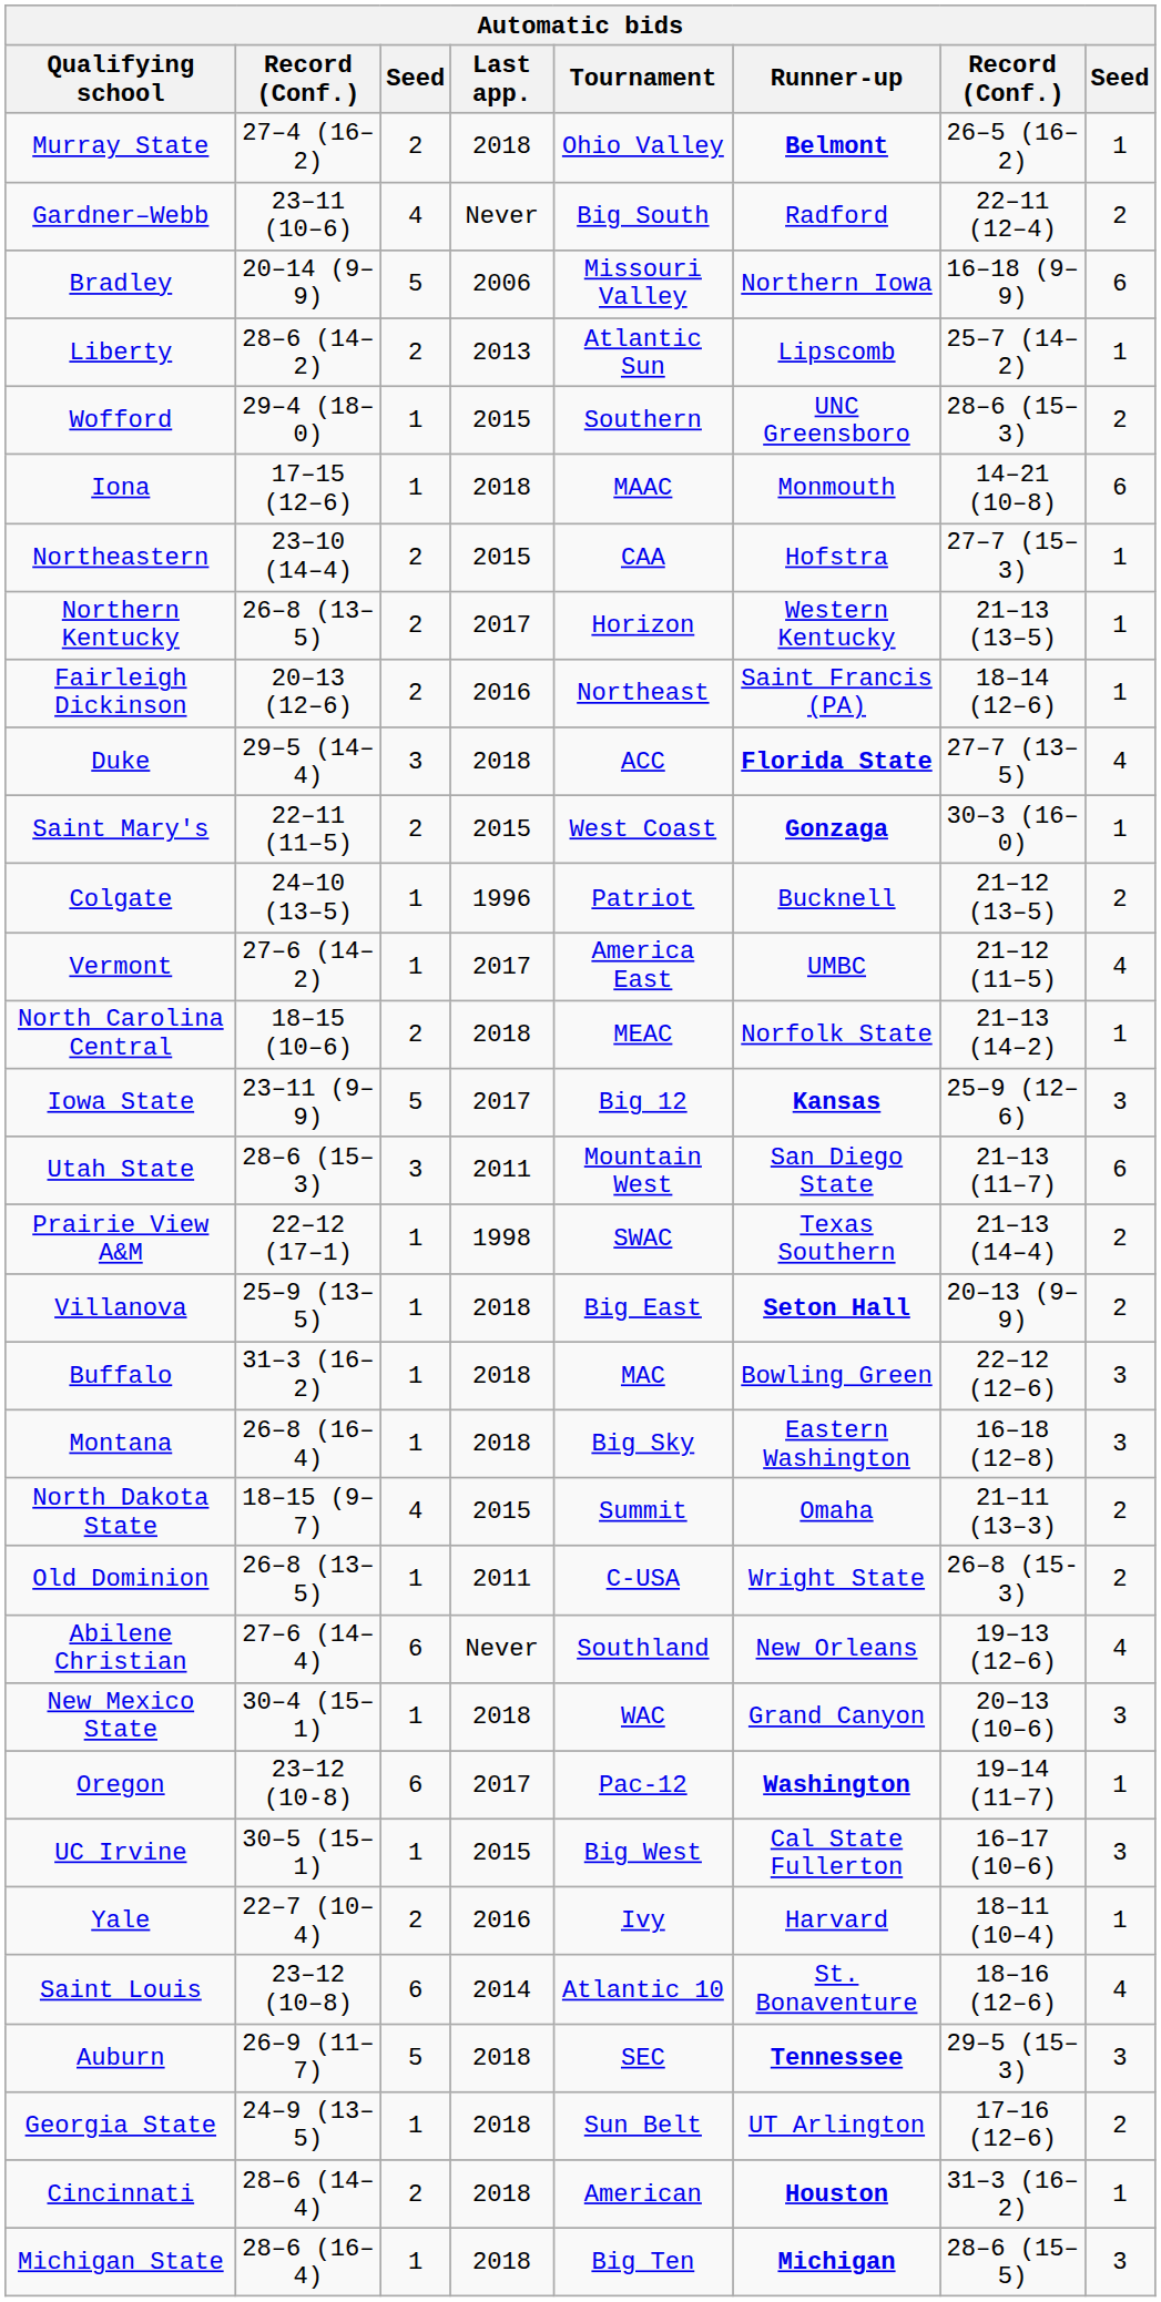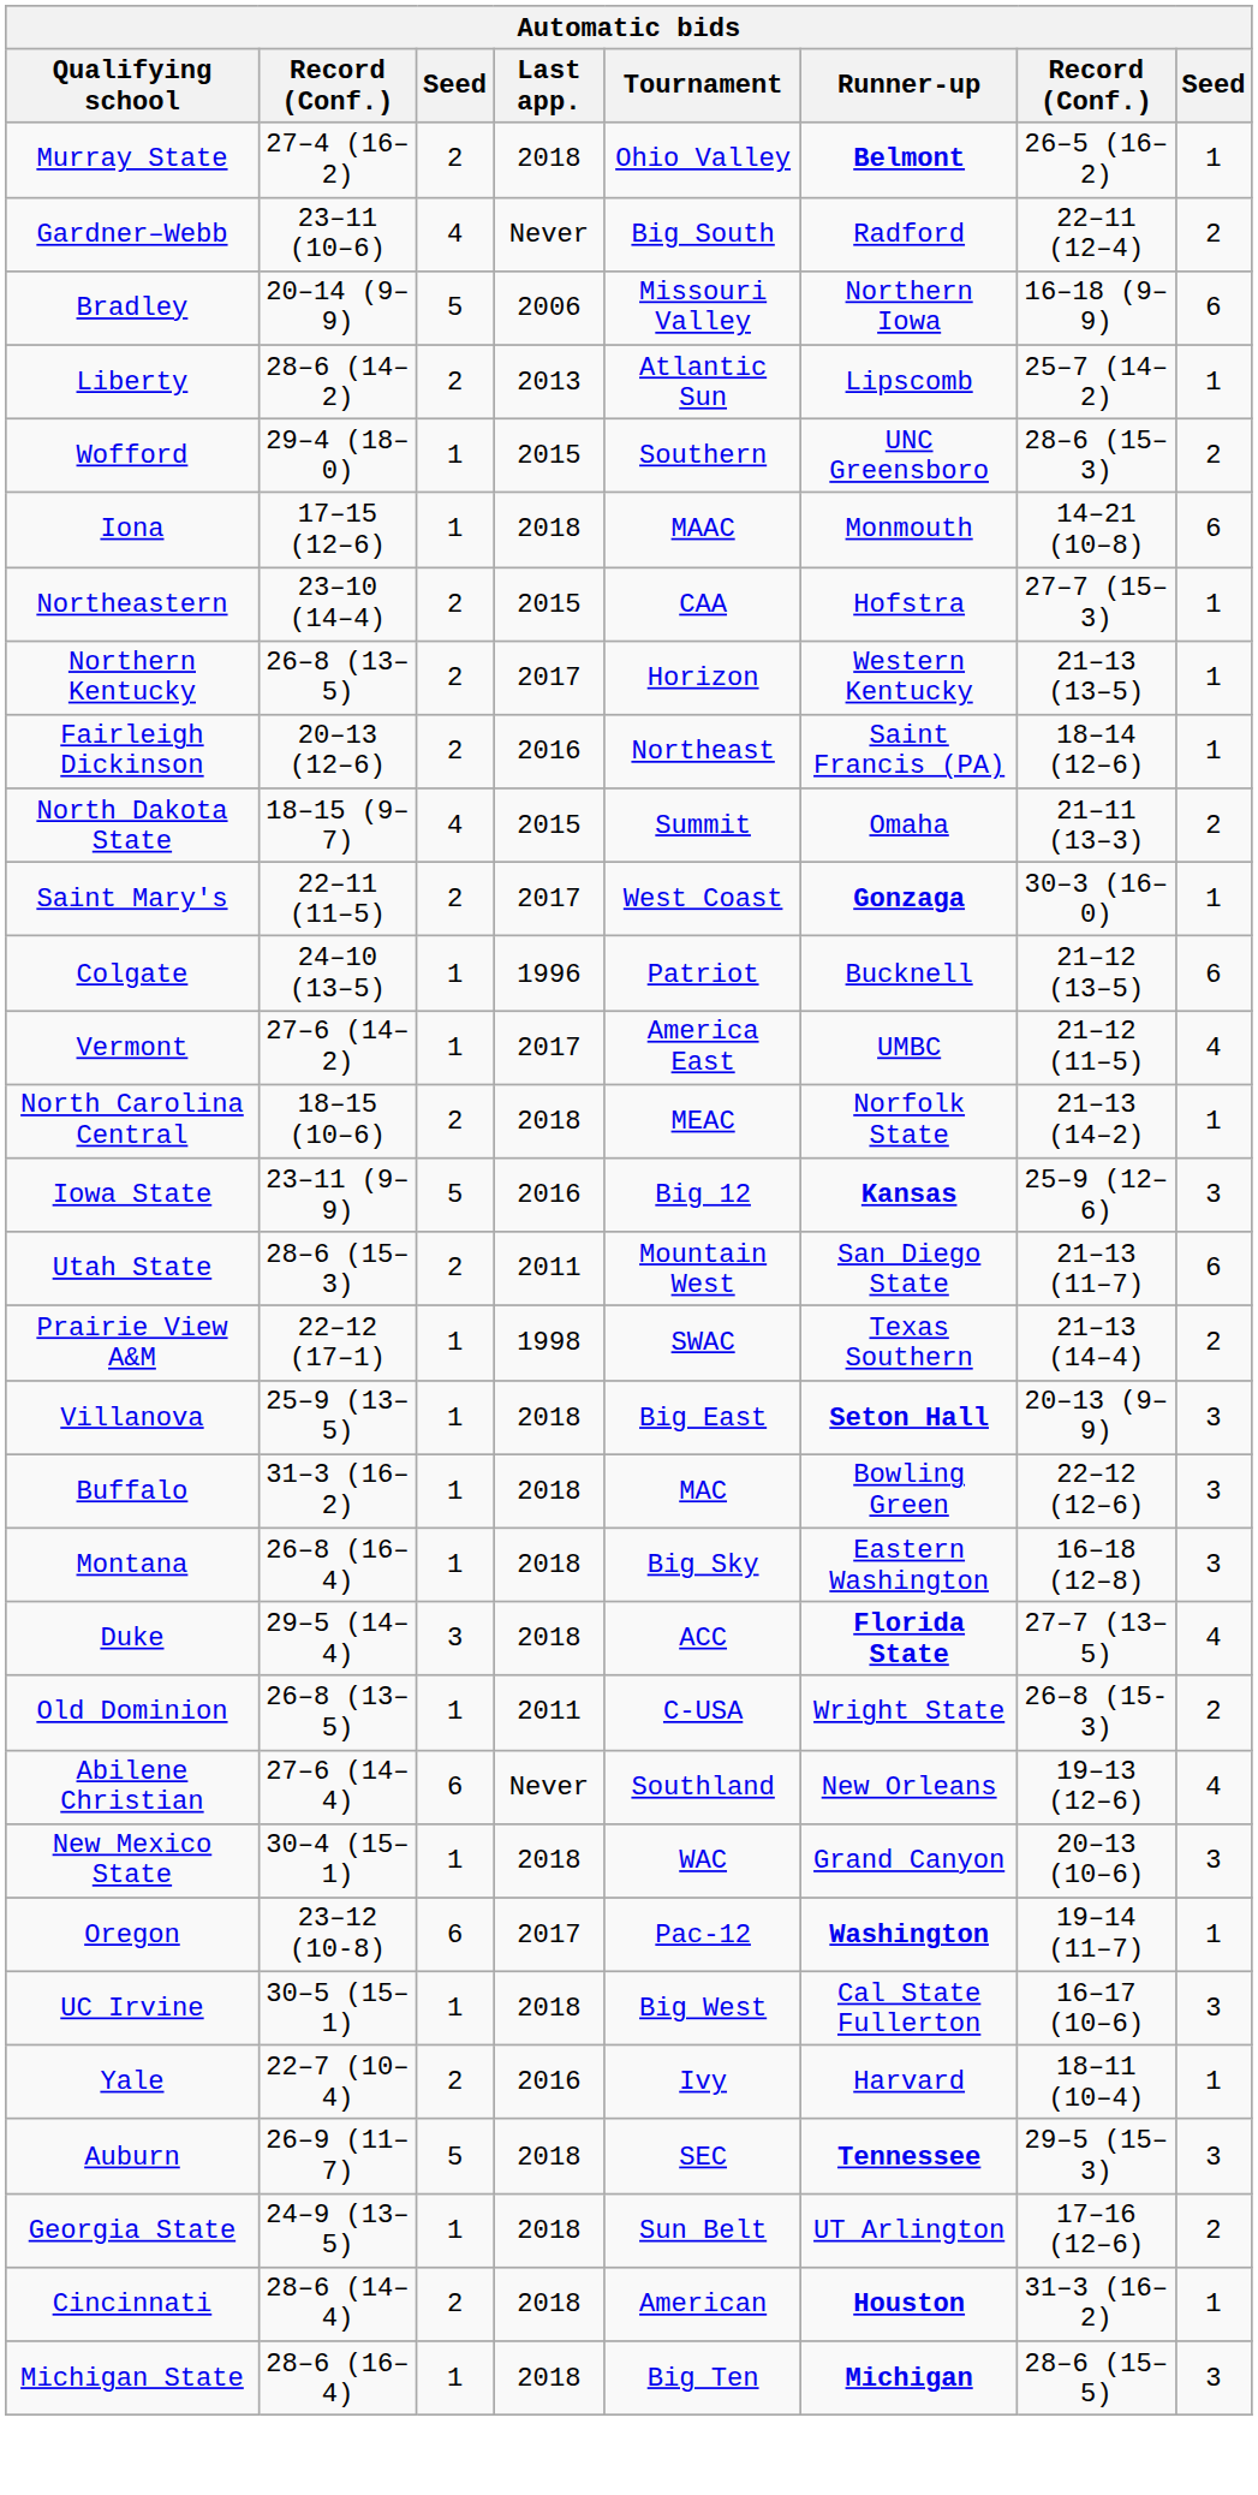 <table class="wikitable" style="text-align:center;">
 <tr>
 <th colspan=8>Automatic bids</th>
 </tr>
 <tr>
 <th>Qualifying school</th>
 <th>Record (Conf.)</th>
 <th>Seed</th>
 <th>Last app.</th>
 <th>Tournament</th>
 <th>Runner-up</th>
 <th>Record (Conf.)</th>
 <th>Seed</th>
 </tr>
 <tr>
 <td><a href='#'>Murray State</a></td>
 <td>27–4 (16–2)</td>
 <td>2</td>
 <td>2018</td>
 <td><a href='#'>Ohio Valley</a></td>
 <td><a href='#'><strong>Belmont</strong></a></td>
 <td>26–5 (16–2)</td>
 <td>1</td>
 </tr>
 <tr>
 <td><a href='#'>Gardner–Webb</a></td>
 <td>23–11 (10–6)</td>
 <td>4</td>
 <td>Never</td>
 <td><a href='#'>Big South</a></td>
 <td><a href='#'>Radford</a></td>
 <td>22–11 (12–4)</td>
 <td>2</td>
 </tr>
 <tr>
 <td><a href='#'>Bradley</a></td>
 <td>20–14 (9–9)</td>
 <td>5</td>
 <td>2006</td>
 <td><a href='#'>Missouri Valley</a></td>
 <td><a href='#'>Northern Iowa</a></td>
 <td>16–18 (9–9)</td>
 <td>6</td>
 </tr>
 <tr>
 <td><a href='#'>Liberty</a></td>
 <td>28–6 (14–2)</td>
 <td>2</td>
 <td>2013</td>
 <td><a href='#'>Atlantic Sun</a></td>
 <td><a href='#'>Lipscomb</a></td>
 <td>25–7 (14–2)</td>
 <td>1</td>
 </tr>
 <tr>
 <td><a href='#'>Wofford</a></td>
 <td>29–4 (18–0)</td>
 <td>1</td>
 <td>2015</td>
 <td><a href='#'>Southern</a></td>
 <td><a href='#'>UNC Greensboro</a></td>
 <td>28–6 (15–3)</td>
 <td>2</td>
 </tr>
 <tr>
 <td><a href='#'>Iona</a></td>
 <td>17–15 (12–6)</td>
 <td>1</td>
 <td>2018</td>
 <td><a href='#'>MAAC</a></td>
 <td><a href='#'>Monmouth</a></td>
 <td>14–21 (10–8)</td>
 <td>6</td>
 </tr>
 <tr>
 <td><a href='#'>Northeastern</a></td>
 <td>23–10 (14–4)</td>
 <td>2</td>
 <td>2015</td>
 <td><a href='#'>CAA</a></td>
 <td><a href='#'>Hofstra</a></td>
 <td>27–7 (15–3)</td>
 <td>1</td>
 </tr>
 <tr>
 <td><a href='#'>Northern Kentucky</a></td>
 <td>26–8 (13–5)</td>
 <td>2</td>
 <td>2017</td>
 <td><a href='#'>Horizon</a></td>
 <td><a href='#'>Western Kentucky</a></td>
 <td>21–13 (13–5)</td>
 <td>1</td>
 </tr>
 <tr>
 <td><a href='#'>Fairleigh Dickinson</a></td>
 <td>20–13 (12–6)</td>
 <td>2</td>
 <td>2016</td>
 <td><a href='#'>Northeast</a></td>
 <td><a href='#'>Saint Francis (PA)</a></td>
 <td>18–14 (12–6)</td>
 <td>1</td>
 </tr>
 <tr>
-<td><a href='#'>Duke</a></td>
-<td>29–5 (14–4)</td>
-<td>3</td>
-<td>2018</td>
-<td><a href='#'>ACC</a></td>
-<td><a href='#'><strong>Florida State</strong></a></td>
-<td>27–7 (13–5)</td>
+<td><a href='#'>North Dakota State</a></td>
+<td>18–15 (9–7)</td>
 <td>4</td>
+<td>2015</td>
+<td><a href='#'>Summit</a></td>
+<td><a href='#'>Omaha</a></td>
+<td>21–11 (13–3)</td>
+<td>2</td>
 </tr>
 <tr>
 <td><a href='#'>Saint Mary's</a></td>
 <td>22–11 (11–5)</td>
 <td>2</td>
-<td>2015</td>
+<td>2017</td>
 <td><a href='#'>West Coast</a></td>
 <td><a href='#'><strong>Gonzaga</strong></a></td>
 <td>30–3 (16–0)</td>
 <td>1</td>
 </tr>
 <tr>
 <td><a href='#'>Colgate</a></td>
 <td>24–10 (13–5)</td>
 <td>1</td>
 <td>1996</td>
 <td><a href='#'>Patriot</a></td>
 <td><a href='#'>Bucknell</a></td>
 <td>21–12 (13–5)</td>
-<td>2</td>
+<td>6</td>
 </tr>
 <tr>
 <td><a href='#'>Vermont</a></td>
 <td>27–6 (14–2)</td>
 <td>1</td>
 <td>2017</td>
 <td><a href='#'>America East</a></td>
 <td><a href='#'>UMBC</a></td>
 <td>21–12 (11–5)</td>
 <td>4</td>
 </tr>
 <tr>
 <td><a href='#'>North Carolina Central</a></td>
 <td>18–15 (10–6)</td>
 <td>2</td>
 <td>2018</td>
 <td><a href='#'>MEAC</a></td>
 <td><a href='#'>Norfolk State</a></td>
 <td>21–13 (14–2)</td>
 <td>1</td>
 </tr>
 <tr>
 <td><a href='#'>Iowa State</a></td>
 <td>23–11 (9–9)</td>
 <td>5</td>
-<td>2017</td>
+<td>2016</td>
 <td><a href='#'>Big 12</a></td>
 <td><a href='#'><strong>Kansas</strong></a></td>
 <td>25–9 (12–6)</td>
 <td>3</td>
 </tr>
 <tr>
 <td><a href='#'>Utah State</a></td>
 <td>28–6 (15–3)</td>
-<td>3</td>
+<td>2</td>
 <td>2011</td>
 <td><a href='#'>Mountain West</a></td>
 <td><a href='#'>San Diego State</a></td>
 <td>21–13 (11–7)</td>
 <td>6</td>
 </tr>
 <tr>
 <td><a href='#'>Prairie View A&M</a></td>
 <td>22–12 (17–1)</td>
 <td>1</td>
 <td>1998</td>
 <td><a href='#'>SWAC</a></td>
 <td><a href='#'>Texas Southern</a></td>
 <td>21–13 (14–4)</td>
 <td>2</td>
 </tr>
 <tr>
 <td><a href='#'>Villanova</a></td>
 <td>25–9 (13–5)</td>
 <td>1</td>
 <td>2018</td>
 <td><a href='#'>Big East</a></td>
 <td><a href='#'><strong>Seton Hall</strong></a></td>
 <td>20–13 (9–9)</td>
-<td>2</td>
+<td>3</td>
 </tr>
 <tr>
 <td><a href='#'>Buffalo</a></td>
 <td>31–3 (16–2)</td>
 <td>1</td>
 <td>2018</td>
 <td><a href='#'>MAC</a></td>
 <td><a href='#'>Bowling Green</a></td>
 <td>22–12 (12–6)</td>
 <td>3</td>
 </tr>
 <tr>
 <td><a href='#'>Montana</a></td>
 <td>26–8 (16–4)</td>
 <td>1</td>
 <td>2018</td>
 <td><a href='#'>Big Sky</a></td>
 <td><a href='#'>Eastern Washington</a></td>
 <td>16–18 (12–8)</td>
 <td>3</td>
 </tr>
 <tr>
-<td><a href='#'>North Dakota State</a></td>
-<td>18–15 (9–7)</td>
+<td><a href='#'>Duke</a></td>
+<td>29–5 (14–4)</td>
+<td>3</td>
+<td>2018</td>
+<td><a href='#'>ACC</a></td>
+<td><a href='#'><strong>Florida State</strong></a></td>
+<td>27–7 (13–5)</td>
 <td>4</td>
-<td>2015</td>
-<td><a href='#'>Summit</a></td>
-<td><a href='#'>Omaha</a></td>
-<td>21–11 (13–3)</td>
-<td>2</td>
 </tr>
 <tr>
 <td><a href='#'>Old Dominion</a></td>
 <td>26–8 (13–5)</td>
 <td>1</td>
 <td>2011</td>
 <td><a href='#'>C-USA</a></td>
 <td><a href='#'>Wright State</a></td>
 <td>26–8 (15-3)</td>
 <td>2</td>
 </tr>
 <tr>
 <td><a href='#'>Abilene Christian</a></td>
 <td>27–6 (14–4)</td>
 <td>6</td>
 <td>Never</td>
 <td><a href='#'>Southland</a></td>
 <td><a href='#'>New Orleans</a></td>
 <td>19–13 (12–6)</td>
 <td>4</td>
 </tr>
 <tr>
 <td><a href='#'>New Mexico State</a></td>
 <td>30–4 (15–1)</td>
 <td>1</td>
 <td>2018</td>
 <td><a href='#'>WAC</a></td>
 <td><a href='#'>Grand Canyon</a></td>
 <td>20–13 (10–6)</td>
 <td>3</td>
 </tr>
 <tr>
 <td><a href='#'>Oregon</a></td>
 <td>23–12 (10-8)</td>
 <td>6</td>
 <td>2017</td>
 <td><a href='#'>Pac-12</a></td>
 <td><a href='#'><strong>Washington</strong></a></td>
 <td>19–14  (11–7)</td>
 <td>1</td>
 </tr>
 <tr>
 <td><a href='#'>UC Irvine</a></td>
 <td>30–5 (15–1)</td>
 <td>1</td>
-<td>2015</td>
+<td>2018</td>
 <td><a href='#'>Big West</a></td>
 <td><a href='#'>Cal State Fullerton</a></td>
 <td>16–17 (10–6)</td>
 <td>3</td>
 </tr>
 <tr>
 <td><a href='#'>Yale</a></td>
 <td>22–7 (10–4)</td>
 <td>2</td>
 <td>2016</td>
 <td><a href='#'>Ivy</a></td>
 <td><a href='#'>Harvard</a></td>
 <td>18–11 (10–4)</td>
 <td>1</td>
-</tr>
-<tr>
-<td><a href='#'>Saint Louis</a></td>
-<td>23–12 (10–8)</td>
-<td>6</td>
-<td>2014</td>
-<td><a href='#'>Atlantic 10</a></td>
-<td><a href='#'>St. Bonaventure</a></td>
-<td>18–16 (12–6)</td>
-<td>4</td>
 </tr>
 <tr>
 <td><a href='#'>Auburn</a></td>
 <td>26–9 (11–7)</td>
 <td>5</td>
 <td>2018</td>
 <td><a href='#'>SEC</a></td>
 <td><a href='#'><strong>Tennessee</strong></a></td>
 <td>29–5 (15–3)</td>
 <td>3</td>
 </tr>
 <tr>
 <td><a href='#'>Georgia State</a></td>
 <td>24–9 (13–5)</td>
 <td>1</td>
 <td>2018</td>
 <td><a href='#'>Sun Belt</a></td>
 <td><a href='#'>UT Arlington</a></td>
 <td>17–16 (12–6)</td>
 <td>2</td>
 </tr>
 <tr>
 <td><a href='#'>Cincinnati</a></td>
 <td>28–6 (14–4)</td>
 <td>2</td>
 <td>2018</td>
 <td><a href='#'>American</a></td>
 <td><a href='#'><strong>Houston</strong></a></td>
 <td>31–3 (16–2)</td>
 <td>1</td>
 </tr>
 <tr>
 <td><a href='#'>Michigan State</a></td>
 <td>28–6 (16–4)</td>
 <td>1</td>
 <td>2018</td>
 <td><a href='#'>Big Ten</a></td>
 <td><a href='#'><strong>Michigan</strong></a></td>
 <td>28–6 (15–5)</td>
 <td>3</td>
 </tr>
 </table>
